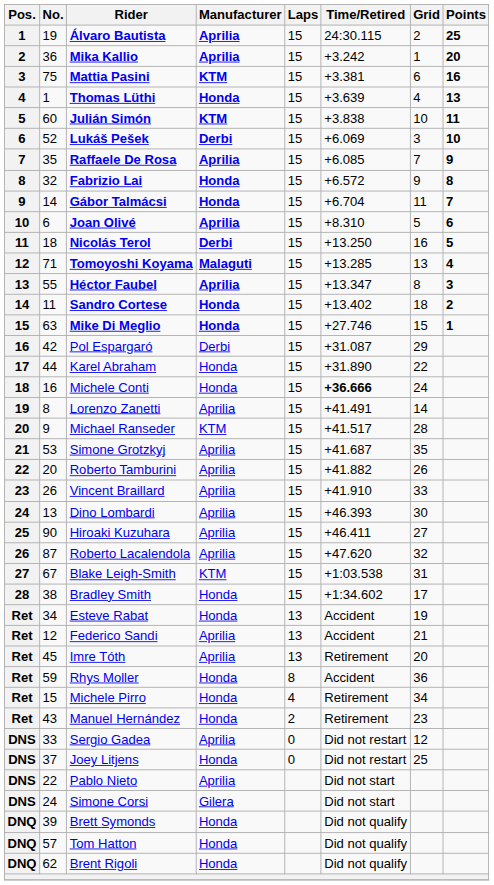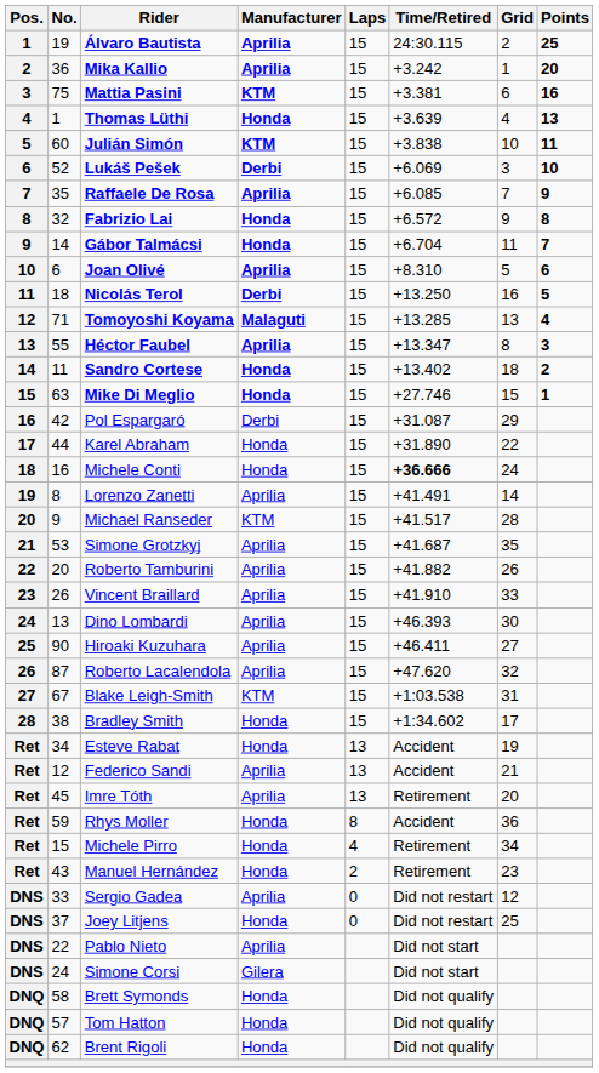 <table class="wikitable" style="font-size: 95%;">
 <tr>
 <th>Pos.</th>
 <th>No.</th>
 <th>Rider</th>
 <th>Manufacturer</th>
 <th>Laps</th>
 <th>Time/Retired</th>
 <th>Grid</th>
 <th>Points</th>
 </tr>
 <tr>
 <th>1</th>
 <td>19</td>
 <td> <strong><a href='#'>Álvaro Bautista</a></strong></td>
 <td><strong><a href='#'>Aprilia</a></strong></td>
 <td>15</td>
 <td>24:30.115</td>
 <td>2</td>
 <td><strong>25</strong></td>
 </tr>
 <tr>
 <th>2</th>
 <td>36</td>
 <td> <strong><a href='#'>Mika Kallio</a></strong></td>
 <td><strong><a href='#'>Aprilia</a></strong></td>
 <td>15</td>
 <td>+3.242</td>
 <td>1</td>
 <td><strong>20</strong></td>
 </tr>
 <tr>
 <th>3</th>
 <td>75</td>
 <td> <strong><a href='#'>Mattia Pasini</a></strong></td>
 <td><strong><a href='#'>KTM</a></strong></td>
 <td>15</td>
 <td>+3.381</td>
 <td>6</td>
 <td><strong>16</strong></td>
 </tr>
 <tr>
 <th>4</th>
 <td>1</td>
 <td> <strong><a href='#'>Thomas Lüthi</a></strong></td>
 <td><strong><a href='#'>Honda</a></strong></td>
 <td>15</td>
 <td>+3.639</td>
 <td>4</td>
 <td><strong>13</strong></td>
 </tr>
 <tr>
 <th>5</th>
 <td>60</td>
 <td> <strong><a href='#'>Julián Simón</a></strong></td>
 <td><strong><a href='#'>KTM</a></strong></td>
 <td>15</td>
 <td>+3.838</td>
 <td>10</td>
 <td><strong>11</strong></td>
 </tr>
 <tr>
 <th>6</th>
 <td>52</td>
 <td> <strong><a href='#'>Lukáš Pešek</a></strong></td>
 <td><strong><a href='#'>Derbi</a></strong></td>
 <td>15</td>
 <td>+6.069</td>
 <td>3</td>
 <td><strong>10</strong></td>
 </tr>
 <tr>
 <th>7</th>
 <td>35</td>
 <td> <strong><a href='#'>Raffaele De Rosa</a></strong></td>
 <td><strong><a href='#'>Aprilia</a></strong></td>
 <td>15</td>
 <td>+6.085</td>
 <td>7</td>
 <td><strong>9</strong></td>
 </tr>
 <tr>
 <th>8</th>
 <td>32</td>
 <td> <strong><a href='#'>Fabrizio Lai</a></strong></td>
 <td><strong><a href='#'>Honda</a></strong></td>
 <td>15</td>
 <td>+6.572</td>
 <td>9</td>
 <td><strong>8</strong></td>
 </tr>
 <tr>
 <th>9</th>
 <td>14</td>
 <td> <strong><a href='#'>Gábor Talmácsi</a></strong></td>
 <td><strong><a href='#'>Honda</a></strong></td>
 <td>15</td>
 <td>+6.704</td>
 <td>11</td>
 <td><strong>7</strong></td>
 </tr>
 <tr>
 <th>10</th>
 <td>6</td>
 <td> <strong><a href='#'>Joan Olivé</a></strong></td>
 <td><strong><a href='#'>Aprilia</a></strong></td>
 <td>15</td>
 <td>+8.310</td>
 <td>5</td>
 <td><strong>6</strong></td>
 </tr>
 <tr>
 <th>11</th>
 <td>18</td>
 <td> <strong><a href='#'>Nicolás Terol</a></strong></td>
 <td><strong><a href='#'>Derbi</a></strong></td>
 <td>15</td>
 <td>+13.250</td>
 <td>16</td>
 <td><strong>5</strong></td>
 </tr>
 <tr>
 <th>12</th>
 <td>71</td>
 <td> <strong><a href='#'>Tomoyoshi Koyama</a></strong></td>
 <td><strong><a href='#'>Malaguti</a></strong></td>
 <td>15</td>
 <td>+13.285</td>
 <td>13</td>
 <td><strong>4</strong></td>
 </tr>
 <tr>
 <th>13</th>
 <td>55</td>
 <td> <strong><a href='#'>Héctor Faubel</a></strong></td>
 <td><strong><a href='#'>Aprilia</a></strong></td>
 <td>15</td>
 <td>+13.347</td>
 <td>8</td>
 <td><strong>3</strong></td>
 </tr>
 <tr>
 <th>14</th>
 <td>11</td>
 <td> <strong><a href='#'>Sandro Cortese</a></strong></td>
 <td><strong><a href='#'>Honda</a></strong></td>
 <td>15</td>
 <td>+13.402</td>
 <td>18</td>
 <td><strong>2</strong></td>
 </tr>
 <tr>
 <th>15</th>
 <td>63</td>
 <td> <strong><a href='#'>Mike Di Meglio</a></strong></td>
 <td><strong><a href='#'>Honda</a></strong></td>
 <td>15</td>
 <td>+27.746</td>
 <td>15</td>
 <td><strong>1</strong></td>
 </tr>
 <tr>
 <th>16</th>
 <td>42</td>
 <td> <a href='#'>Pol Espargaró</a></td>
 <td><a href='#'>Derbi</a></td>
 <td>15</td>
 <td>+31.087</td>
 <td>29</td>
 <td></td>
 </tr>
 <tr>
 <th>17</th>
 <td>44</td>
 <td> <a href='#'>Karel Abraham</a></td>
 <td><a href='#'>Honda</a></td>
 <td>15</td>
 <td>+31.890</td>
 <td>22</td>
 <td></td>
 </tr>
 <tr>
 <th>18</th>
 <td>16</td>
 <td> <a href='#'>Michele Conti</a></td>
 <td><a href='#'>Honda</a></td>
 <td>15</td>
 <td><strong>+36.666</strong></td>
 <td>24</td>
 <td></td>
 </tr>
 <tr>
 <th>19</th>
 <td>8</td>
 <td> <a href='#'>Lorenzo Zanetti</a></td>
 <td><a href='#'>Aprilia</a></td>
 <td>15</td>
 <td>+41.491</td>
 <td>14</td>
 <td></td>
 </tr>
 <tr>
 <th>20</th>
 <td>9</td>
 <td> <a href='#'>Michael Ranseder</a></td>
 <td><a href='#'>KTM</a></td>
 <td>15</td>
 <td>+41.517</td>
 <td>28</td>
 <td></td>
 </tr>
 <tr>
 <th>21</th>
 <td>53</td>
 <td> <a href='#'>Simone Grotzkyj</a></td>
 <td><a href='#'>Aprilia</a></td>
 <td>15</td>
 <td>+41.687</td>
 <td>35</td>
 <td></td>
 </tr>
 <tr>
 <th>22</th>
 <td>20</td>
 <td> <a href='#'>Roberto Tamburini</a></td>
 <td><a href='#'>Aprilia</a></td>
 <td>15</td>
 <td>+41.882</td>
 <td>26</td>
 <td></td>
 </tr>
 <tr>
 <th>23</th>
 <td>26</td>
 <td> <a href='#'>Vincent Braillard</a></td>
 <td><a href='#'>Aprilia</a></td>
 <td>15</td>
 <td>+41.910</td>
 <td>33</td>
 <td></td>
 </tr>
 <tr>
 <th>24</th>
 <td>13</td>
 <td> <a href='#'>Dino Lombardi</a></td>
 <td><a href='#'>Aprilia</a></td>
 <td>15</td>
 <td>+46.393</td>
 <td>30</td>
 <td></td>
 </tr>
 <tr>
 <th>25</th>
 <td>90</td>
 <td> <a href='#'>Hiroaki Kuzuhara</a></td>
 <td><a href='#'>Aprilia</a></td>
 <td>15</td>
 <td>+46.411</td>
 <td>27</td>
 <td></td>
 </tr>
 <tr>
 <th>26</th>
 <td>87</td>
 <td> <a href='#'>Roberto Lacalendola</a></td>
 <td><a href='#'>Aprilia</a></td>
 <td>15</td>
 <td>+47.620</td>
 <td>32</td>
 <td></td>
 </tr>
 <tr>
 <th>27</th>
 <td>67</td>
 <td> <a href='#'>Blake Leigh-Smith</a></td>
 <td><a href='#'>KTM</a></td>
 <td>15</td>
 <td>+1:03.538</td>
 <td>31</td>
 <td></td>
 </tr>
 <tr>
 <th>28</th>
 <td>38</td>
 <td> <a href='#'>Bradley Smith</a></td>
 <td><a href='#'>Honda</a></td>
 <td>15</td>
 <td>+1:34.602</td>
 <td>17</td>
 <td></td>
 </tr>
 <tr>
 <th>Ret</th>
 <td>34</td>
 <td> <a href='#'>Esteve Rabat</a></td>
 <td><a href='#'>Honda</a></td>
 <td>13</td>
 <td>Accident</td>
 <td>19</td>
 <td></td>
 </tr>
 <tr>
 <th>Ret</th>
 <td>12</td>
 <td> <a href='#'>Federico Sandi</a></td>
 <td><a href='#'>Aprilia</a></td>
 <td>13</td>
 <td>Accident</td>
 <td>21</td>
 <td></td>
 </tr>
 <tr>
 <th>Ret</th>
 <td>45</td>
 <td> <a href='#'>Imre Tóth</a></td>
 <td><a href='#'>Aprilia</a></td>
 <td>13</td>
 <td>Retirement</td>
 <td>20</td>
 <td></td>
 </tr>
 <tr>
 <th>Ret</th>
 <td>59</td>
 <td> <a href='#'>Rhys Moller</a></td>
 <td><a href='#'>Honda</a></td>
 <td>8</td>
 <td>Accident</td>
 <td>36</td>
 <td></td>
 </tr>
 <tr>
 <th>Ret</th>
 <td>15</td>
 <td> <a href='#'>Michele Pirro</a></td>
 <td><a href='#'>Honda</a></td>
 <td>4</td>
 <td>Retirement</td>
 <td>34</td>
 <td></td>
 </tr>
 <tr>
 <th>Ret</th>
 <td>43</td>
 <td> <a href='#'>Manuel Hernández</a></td>
 <td><a href='#'>Honda</a></td>
 <td>2</td>
 <td>Retirement</td>
 <td>23</td>
 <td></td>
 </tr>
 <tr>
 <th>DNS</th>
 <td>33</td>
 <td> <a href='#'>Sergio Gadea</a></td>
 <td><a href='#'>Aprilia</a></td>
 <td>0</td>
 <td>Did not restart</td>
 <td>12</td>
 <td></td>
 </tr>
 <tr>
 <th>DNS</th>
 <td>37</td>
 <td> <a href='#'>Joey Litjens</a></td>
 <td><a href='#'>Honda</a></td>
 <td>0</td>
 <td>Did not restart</td>
 <td>25</td>
 <td></td>
 </tr>
 <tr>
 <th>DNS</th>
 <td>22</td>
 <td> <a href='#'>Pablo Nieto</a></td>
 <td><a href='#'>Aprilia</a></td>
 <td></td>
 <td>Did not start</td>
 <td></td>
 <td></td>
 </tr>
 <tr>
 <th>DNS</th>
 <td>24</td>
 <td> <a href='#'>Simone Corsi</a></td>
 <td><a href='#'>Gilera</a></td>
 <td></td>
 <td>Did not start</td>
 <td></td>
 <td></td>
 </tr>
 <tr>
 <th>DNQ</th>
-<td>39</td>
+<td>58</td>
 <td> <a href='#'>Brett Symonds</a></td>
 <td><a href='#'>Honda</a></td>
 <td></td>
 <td>Did not qualify</td>
 <td></td>
 <td></td>
 </tr>
 <tr>
 <th>DNQ</th>
 <td>57</td>
 <td> <a href='#'>Tom Hatton</a></td>
 <td><a href='#'>Honda</a></td>
 <td></td>
 <td>Did not qualify</td>
 <td></td>
 <td></td>
 </tr>
 <tr>
 <th>DNQ</th>
 <td>62</td>
 <td> <a href='#'>Brent Rigoli</a></td>
 <td><a href='#'>Honda</a></td>
 <td></td>
 <td>Did not qualify</td>
 <td></td>
 <td></td>
 </tr>
 <tr>
 <th colspan=8></th>
 </tr>
 <tr>
 </tr>
 </table>
